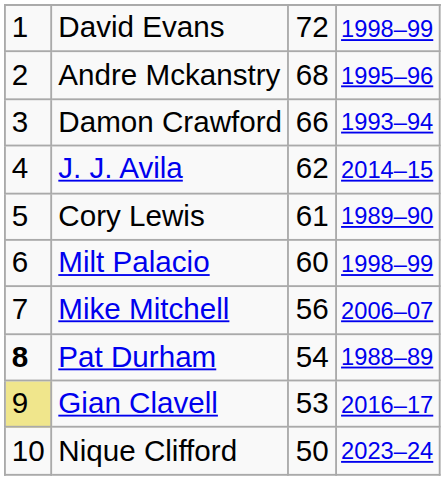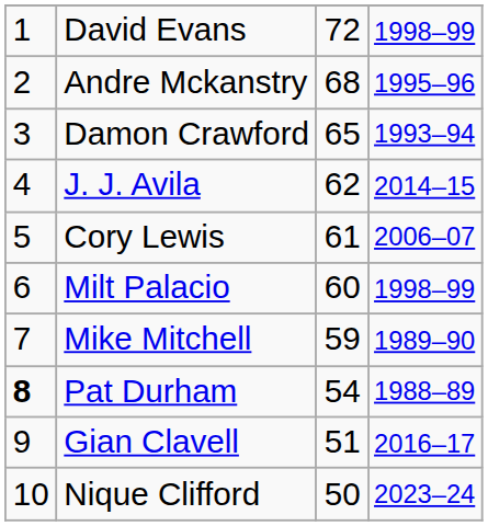 <table class="wikitable">
 <tr>
 </tr>
 <tr>
 <td>1</td>
 <td>David Evans</td>
 <td>72</td>
 <td style="font-size:80%;"><a href='#'>1998–99</a></td>
 </tr>
 <tr>
 <td>2</td>
 <td>Andre Mckanstry</td>
 <td>68</td>
 <td style="font-size:80%;"><a href='#'>1995–96</a></td>
 </tr>
 <tr>
 <td>3</td>
 <td>Damon Crawford</td>
-<td>66</td>
+<td>65</td>
 <td style="font-size:80%;"><a href='#'>1993–94</a></td>
 </tr>
 <tr>
 <td>4</td>
 <td><a href='#'>J. J. Avila</a></td>
 <td>62</td>
 <td style="font-size:80%;"><a href='#'>2014–15</a></td>
 </tr>
 <tr>
 <td>5</td>
 <td>Cory Lewis</td>
 <td>61</td>
-<td style="font-size:80%;"><a href='#'>1989–90</a></td>
+<td style="font-size:80%;"><a href='#'>2006–07</a></td>
 </tr>
 <tr>
 <td>6</td>
 <td><a href='#'>Milt Palacio</a></td>
 <td>60</td>
 <td style="font-size:80%;"><a href='#'>1998–99</a></td>
 </tr>
 <tr>
 <td>7</td>
 <td><a href='#'>Mike Mitchell</a></td>
-<td>56</td>
-<td style="font-size:80%;"><a href='#'>2006–07</a></td>
+<td>59</td>
+<td style="font-size:80%;"><a href='#'>1989–90</a></td>
 </tr>
 <tr>
 <td><strong>8</strong></td>
 <td><a href='#'>Pat Durham</a></td>
 <td>54</td>
 <td style="font-size:80%;"><a href='#'>1988–89</a></td>
 </tr>
 <tr>
-<td style="background: khaki;">9</td>
+<td>9</td>
 <td><a href='#'>Gian Clavell</a></td>
-<td>53</td>
+<td>51</td>
 <td style="font-size:80%;"><a href='#'>2016–17</a></td>
 </tr>
 <tr>
 <td>10</td>
 <td>Nique Clifford</td>
 <td>50</td>
 <td style="font-size:80%;"><a href='#'>2023–24</a></td>
 </tr>
 </table>
